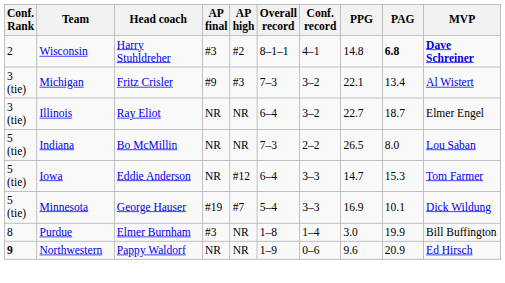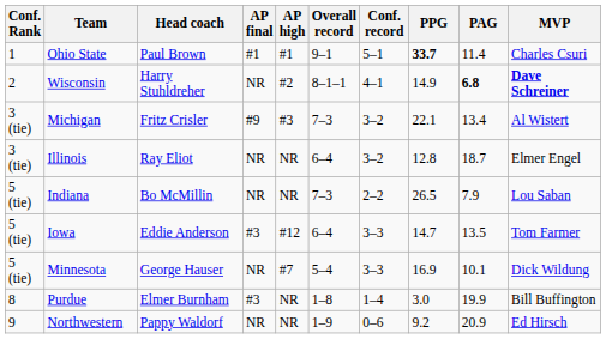 <table class="sortable wikitable">
 <tr>
 <th width="25">Conf. Rank</th>
 <th width="100">Team</th>
 <th width="115">Head coach</th>
 <th width="25">AP final</th>
 <th width="25">AP high</th>
 <th width="50">Overall record</th>
 <th width="50">Conf. record</th>
 <th width="50">PPG</th>
 <th width="50">PAG</th>
 <th width="100">MVP</th>
 </tr>
 <tr align="left" bgcolor="">
+<td>1</td>
+<td><a href='#'>Ohio State</a></td>
+<td><a href='#'>Paul Brown</a></td>
+<td>#1</td>
+<td>#1</td>
+<td>9–1</td>
+<td>5–1</td>
+<td><strong>33.7</strong></td>
+<td>11.4</td>
+<td><a href='#'>Charles Csuri</a></td>
+</tr>
+<tr align="left" bgcolor="">
 <td>2</td>
 <td><a href='#'>Wisconsin</a></td>
 <td><a href='#'>Harry Stuhldreher</a></td>
-<td>#3</td>
+<td>NR</td>
 <td>#2</td>
 <td>8–1–1</td>
 <td>4–1</td>
-<td>14.8</td>
+<td>14.9</td>
 <td><strong>6.8</strong></td>
 <td><strong><a href='#'>Dave Schreiner</a></strong></td>
 </tr>
 <tr align="left" bgcolor="">
 <td>3 (tie)</td>
 <td><a href='#'>Michigan</a></td>
 <td><a href='#'>Fritz Crisler</a></td>
 <td>#9</td>
 <td>#3</td>
 <td>7–3</td>
 <td>3–2</td>
 <td>22.1</td>
 <td>13.4</td>
 <td><a href='#'>Al Wistert</a></td>
 </tr>
 <tr align="left" bgcolor="">
 <td>3 (tie)</td>
 <td><a href='#'>Illinois</a></td>
 <td><a href='#'>Ray Eliot</a></td>
 <td>NR</td>
 <td>NR</td>
 <td>6–4</td>
 <td>3–2</td>
-<td>22.7</td>
+<td>12.8</td>
 <td>18.7</td>
 <td>Elmer Engel</td>
 </tr>
 <tr align="left" bgcolor="">
 <td>5 (tie)</td>
 <td><a href='#'>Indiana</a></td>
 <td><a href='#'>Bo McMillin</a></td>
 <td>NR</td>
 <td>NR</td>
 <td>7–3</td>
 <td>2–2</td>
 <td>26.5</td>
-<td>8.0</td>
+<td>7.9</td>
 <td><a href='#'>Lou Saban</a></td>
 </tr>
 <tr align="left" bgcolor="">
 <td>5 (tie)</td>
 <td><a href='#'>Iowa</a></td>
 <td><a href='#'>Eddie Anderson</a></td>
-<td>NR</td>
+<td>#3</td>
 <td>#12</td>
 <td>6–4</td>
 <td>3–3</td>
 <td>14.7</td>
-<td>15.3</td>
+<td>13.5</td>
 <td><a href='#'>Tom Farmer</a></td>
 </tr>
 <tr align="left" bgcolor="">
 <td>5 (tie)</td>
 <td><a href='#'>Minnesota</a></td>
 <td><a href='#'>George Hauser</a></td>
-<td>#19</td>
+<td>NR</td>
 <td>#7</td>
 <td>5–4</td>
 <td>3–3</td>
 <td>16.9</td>
 <td>10.1</td>
 <td><a href='#'>Dick Wildung</a></td>
 </tr>
 <tr align="left" bgcolor="">
 <td>8</td>
 <td><a href='#'>Purdue</a></td>
 <td><a href='#'>Elmer Burnham</a></td>
 <td>#3</td>
 <td>NR</td>
 <td>1–8</td>
 <td>1–4</td>
 <td>3.0</td>
 <td>19.9</td>
 <td>Bill Buffington</td>
 </tr>
 <tr align="left" bgcolor="">
-<td><strong>9</strong></td>
+<td>9</td>
 <td><a href='#'>Northwestern</a></td>
 <td><a href='#'>Pappy Waldorf</a></td>
 <td>NR</td>
 <td>NR</td>
 <td>1–9</td>
 <td>0–6</td>
-<td>9.6</td>
+<td>9.2</td>
 <td>20.9</td>
 <td><a href='#'>Ed Hirsch</a></td>
 </tr>
 </table>
